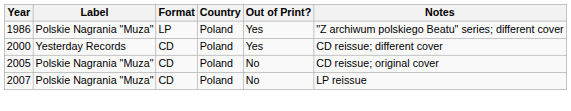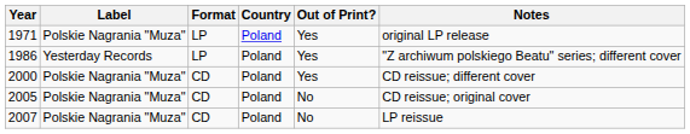 <table class="wikitable">
 <tr>
 <th>Year</th>
 <th>Label</th>
 <th>Format</th>
 <th>Country</th>
 <th>Out of Print?</th>
 <th>Notes</th>
 </tr>
 <tr>
+<td>1971</td>
+<td>Polskie Nagrania "Muza"</td>
+<td>LP</td>
+<td><a href='#'>Poland</a></td>
+<td>Yes</td>
+<td>original LP release</td>
+</tr>
+<tr>
 <td>1986</td>
-<td>Polskie Nagrania "Muza"</td>
+<td>Yesterday Records</td>
 <td>LP</td>
 <td>Poland</td>
 <td>Yes</td>
 <td>"Z archiwum polskiego Beatu" series; different cover</td>
 </tr>
 <tr>
 <td>2000</td>
-<td>Yesterday Records</td>
+<td>Polskie Nagrania "Muza"</td>
 <td>CD</td>
 <td>Poland</td>
 <td>Yes</td>
 <td>CD reissue; different cover</td>
 </tr>
 <tr>
 <td>2005</td>
 <td>Polskie Nagrania "Muza"</td>
 <td>CD</td>
 <td>Poland</td>
 <td>No</td>
 <td>CD reissue; original cover</td>
 </tr>
 <tr>
 <td>2007</td>
 <td>Polskie Nagrania "Muza"</td>
 <td>CD</td>
 <td>Poland</td>
 <td>No</td>
 <td>LP reissue</td>
 </tr>
 </table>
